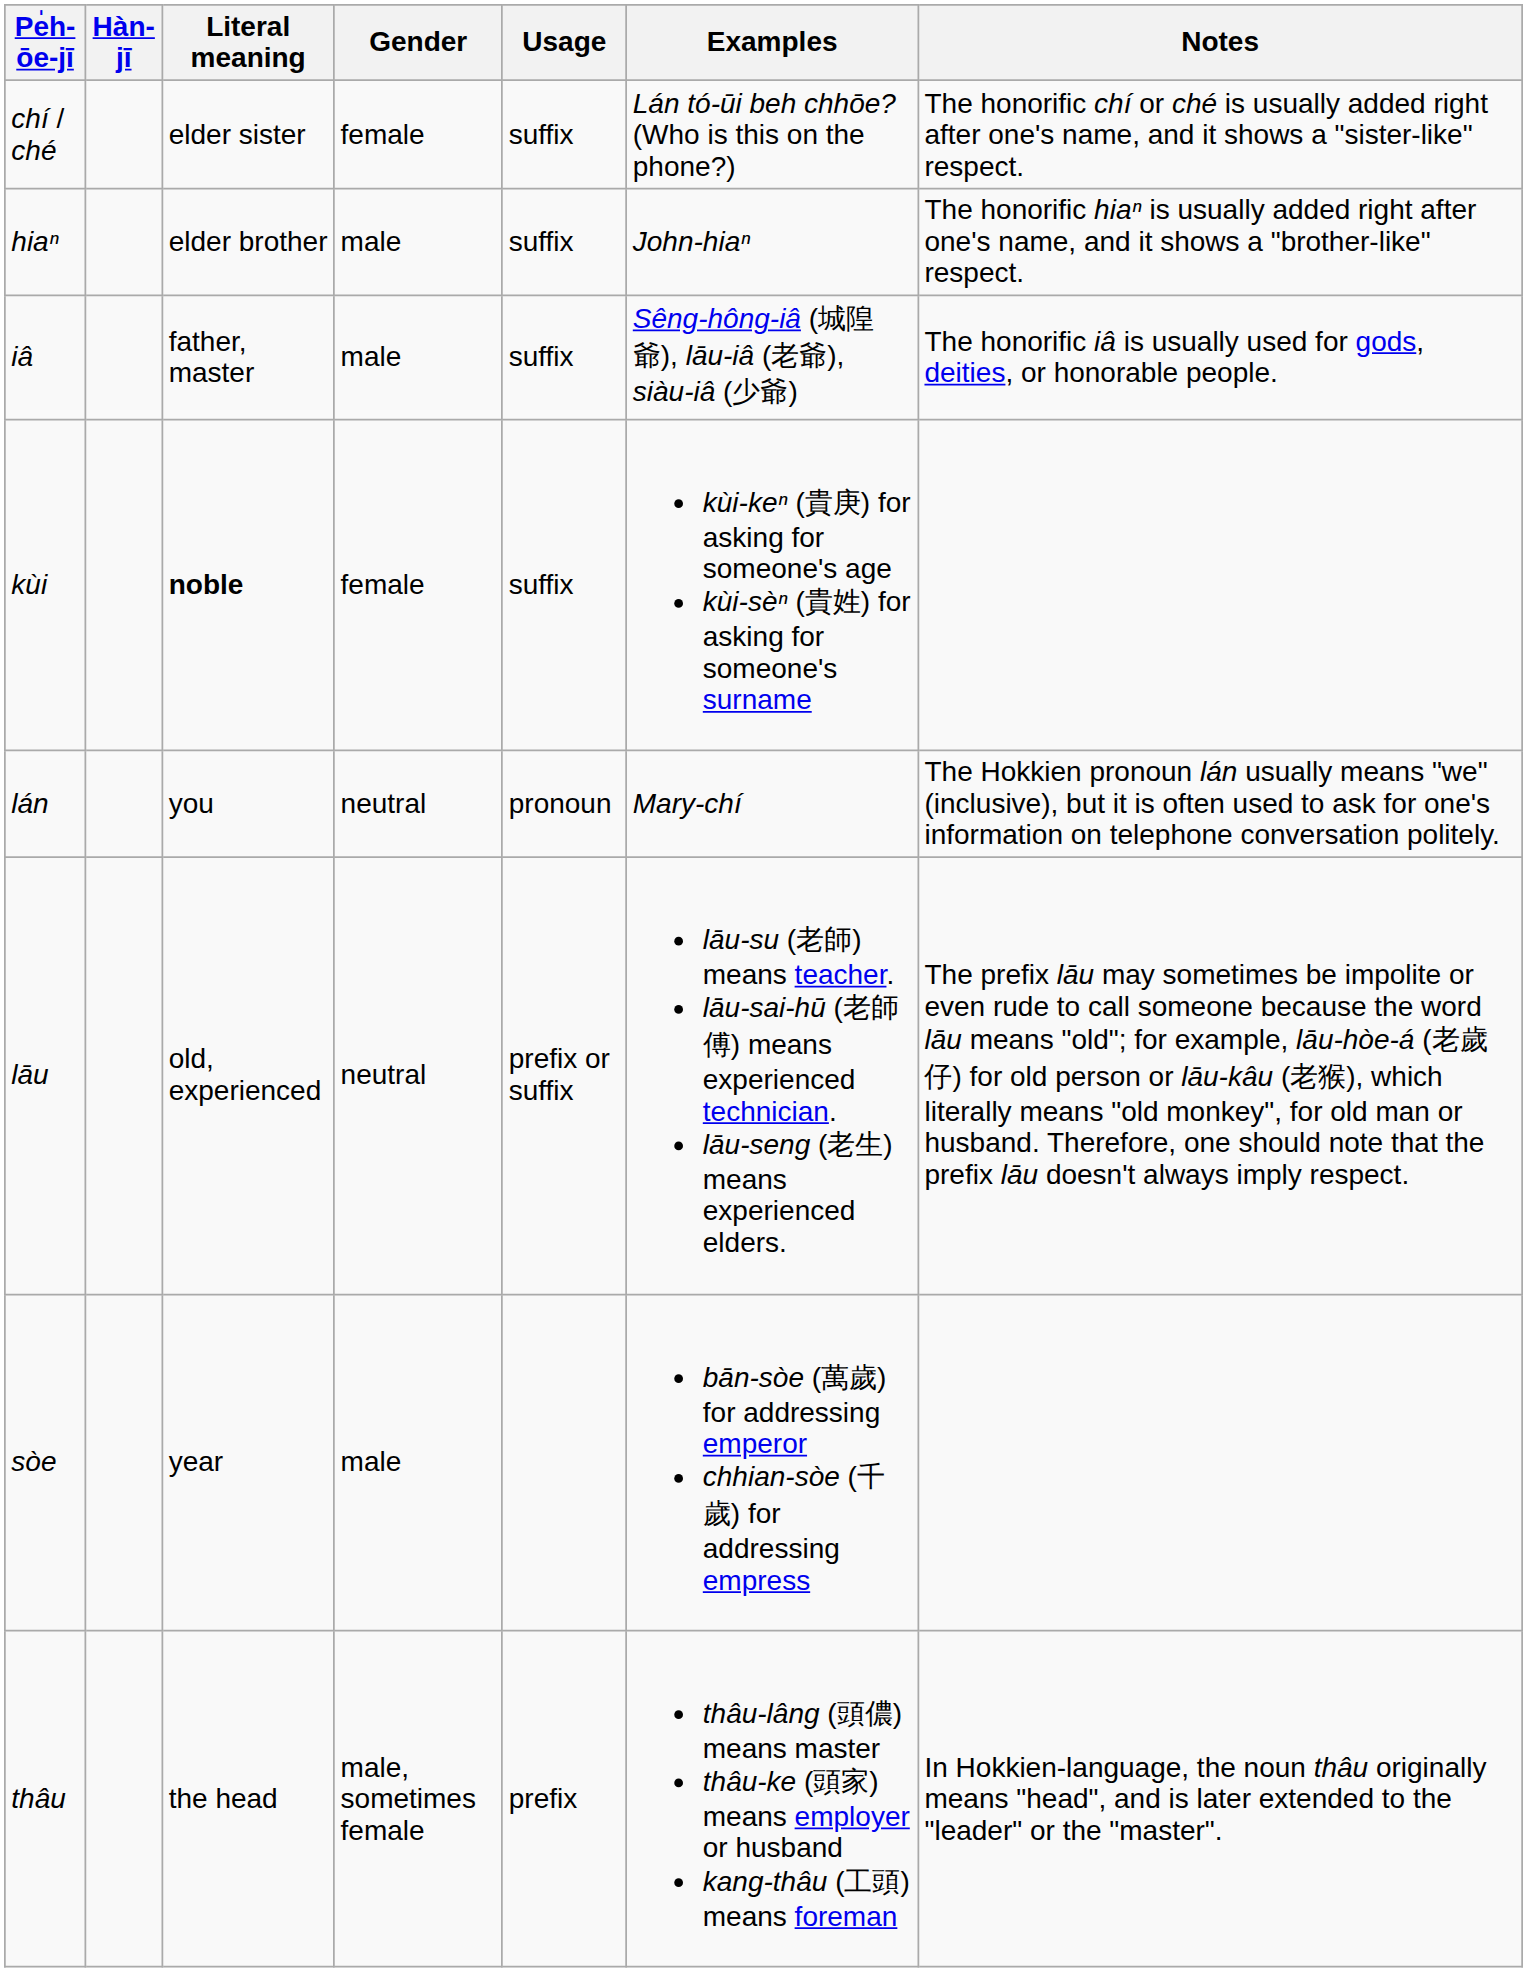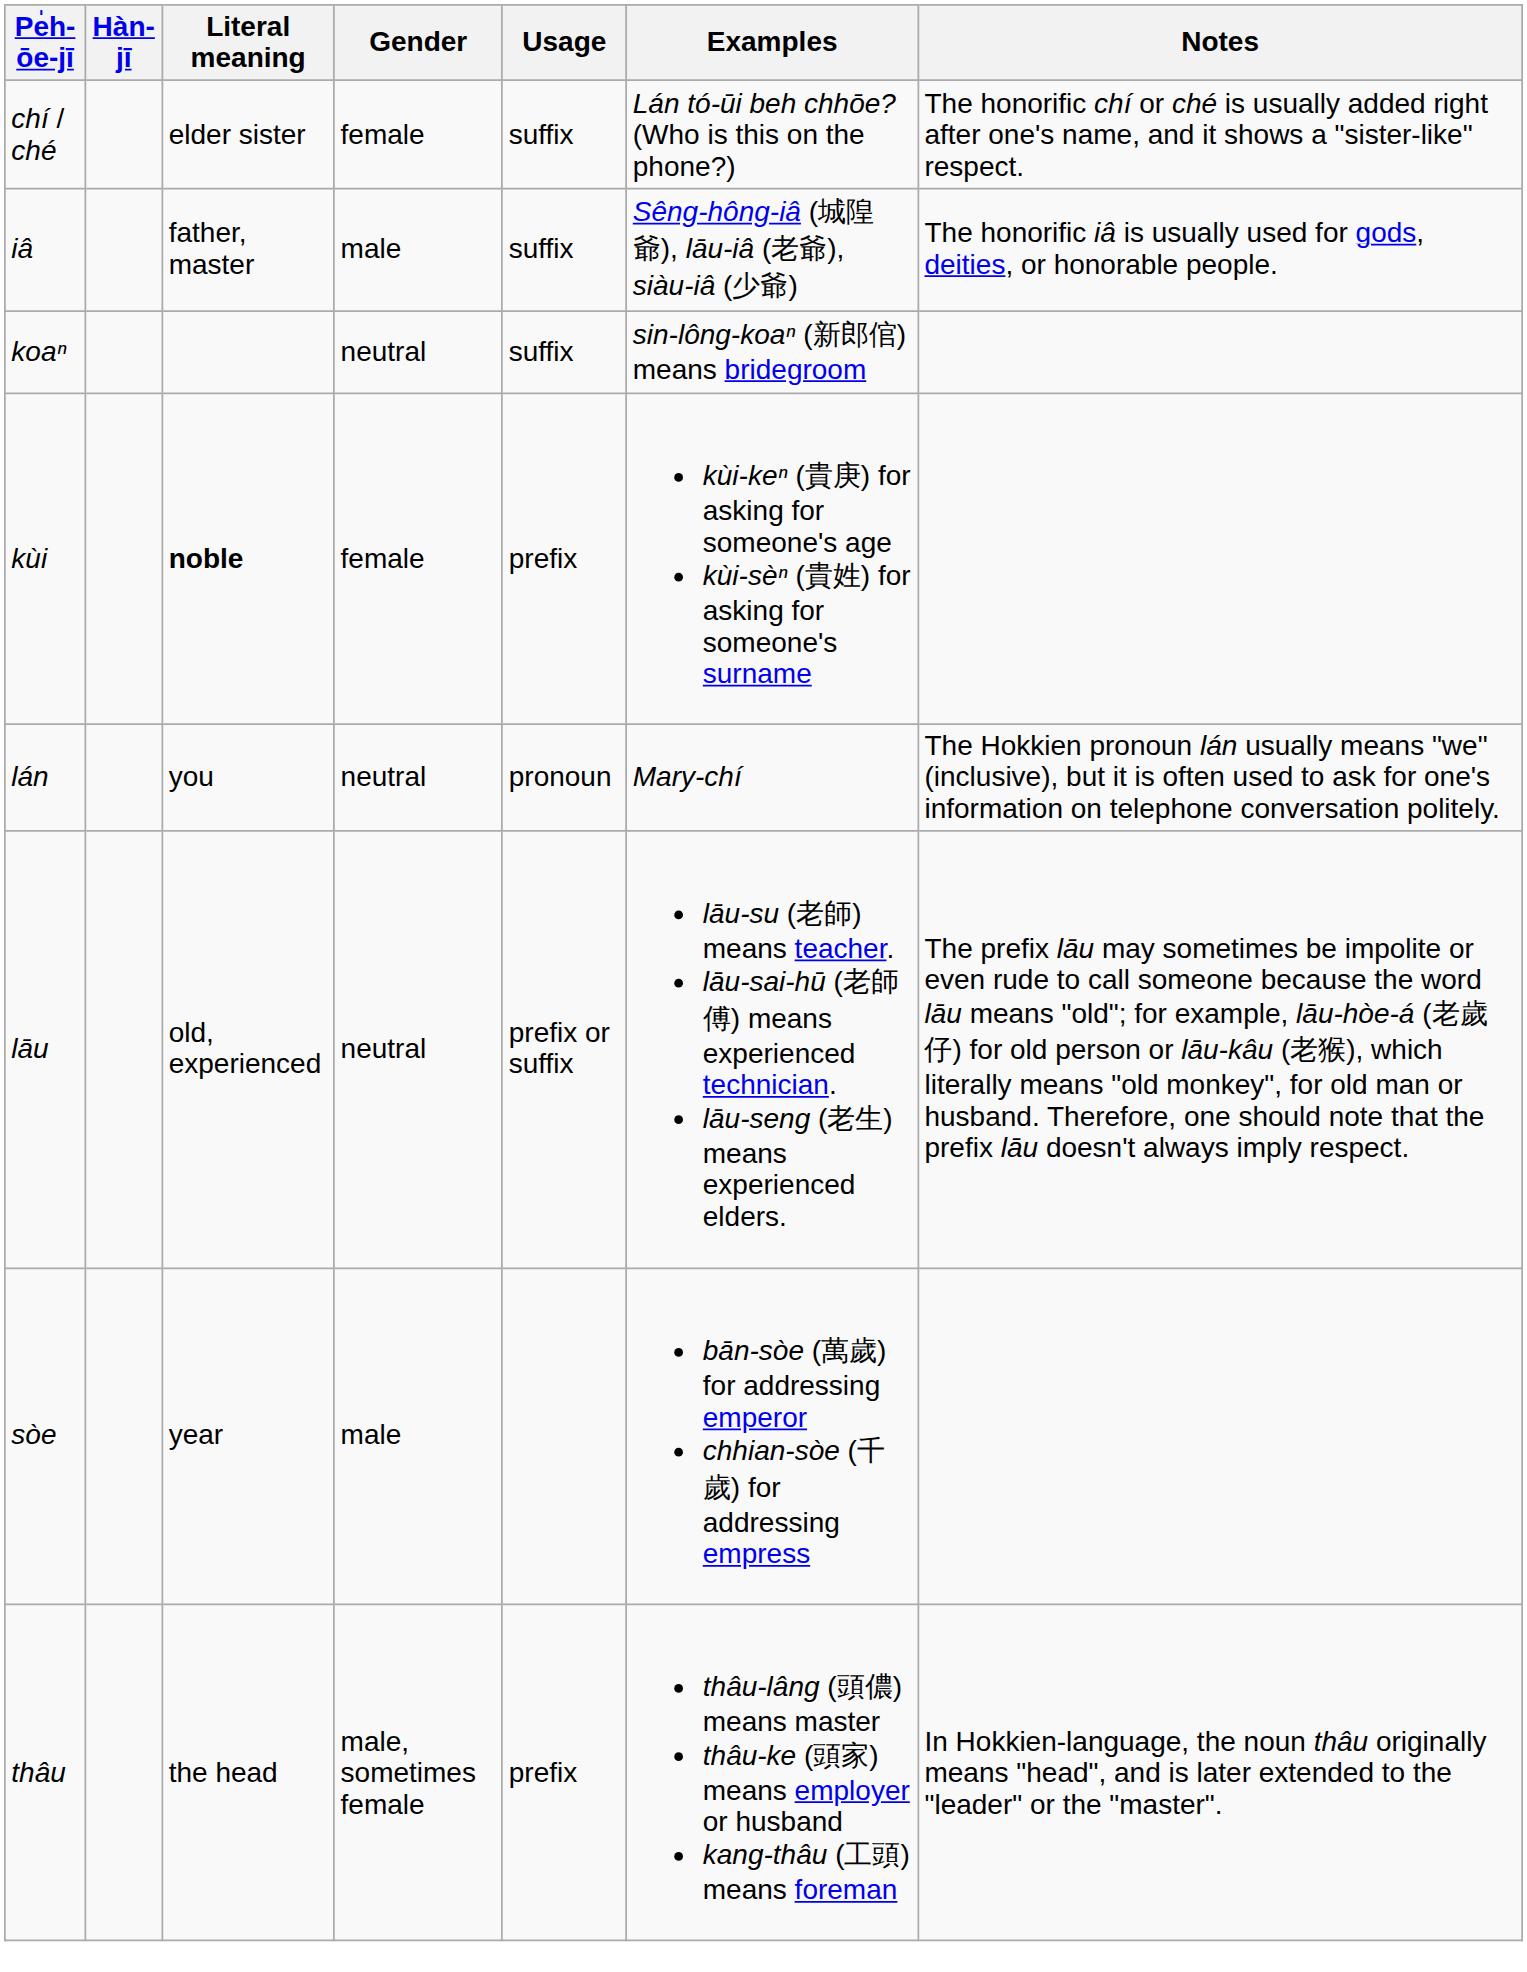 <table class="wikitable">
 <tr>
 <th><a href='#'>Pe̍h-ōe-jī</a></th>
 <th><a href='#'>Hàn-jī</a></th>
 <th>Literal meaning</th>
 <th>Gender</th>
 <th>Usage</th>
 <th>Examples</th>
 <th>Notes</th>
 </tr>
 <tr>
 <td><em>chí</em> / <em>ché</em></td>
 <td></td>
 <td>elder sister</td>
 <td>female</td>
 <td>suffix</td>
 <td><em>Lán tó-ūi beh chhōe?</em> (Who is this on the phone?)</td>
 <td>The honorific <em>chí</em> or <em>ché</em> is usually added right after one's name, and it shows a "sister-like" respect.</td>
 </tr>
 <tr>
-<td><em>hiaⁿ</em></td>
-<td></td>
-<td>elder brother</td>
-<td>male</td>
-<td>suffix</td>
-<td><em>John-hiaⁿ</em></td>
-<td>The honorific <em>hiaⁿ</em> is usually added right after one's name, and it shows a "brother-like" respect.</td>
-</tr>
-<tr>
 <td><em>iâ</em></td>
 <td></td>
 <td>father, master</td>
 <td>male</td>
 <td>suffix</td>
 <td><a href='#'><em>Sêng-hông-iâ</em></a> (城隍爺), <em>lāu-iâ</em> (老爺), <em>siàu-iâ</em> (少爺)</td>
 <td>The honorific <em>iâ</em> is usually used for <a href='#'>gods</a>, <a href='#'>deities</a>, or honorable people.</td>
 </tr>
 <tr>
+<td><em>koaⁿ</em></td>
+<td></td>
+<td></td>
+<td>neutral</td>
+<td>suffix</td>
+<td><em>sin-lông-koaⁿ</em> (新郎倌) means <a href='#'>bridegroom</a></td>
+<td></td>
+</tr>
+<tr>
 <td><em>kùi</em></td>
 <td></td>
 <td><strong>noble</strong></td>
 <td>female</td>
-<td>suffix</td>
+<td>prefix</td>
 <td><br><ul><li><em>kùi-keⁿ</em> (貴庚) for asking for someone's age</li><li><em>kùi-sèⁿ</em> (貴姓) for asking for someone's <a href='#'>surname</a></li></ul></td>
 <td></td>
 </tr>
 <tr>
 <td><em>lán</em></td>
 <td></td>
 <td>you</td>
 <td>neutral</td>
 <td>pronoun</td>
 <td><em>Mary-chí</em></td>
 <td>The Hokkien pronoun <em>lán</em> usually means "we" (inclusive), but it is often used to ask for one's information on telephone conversation politely.</td>
 </tr>
 <tr>
 <td><em>lāu</em></td>
 <td></td>
 <td>old, experienced</td>
 <td>neutral</td>
 <td>prefix or suffix</td>
 <td><br><ul><li><em>lāu-su</em> (老師) means <a href='#'>teacher</a>.</li><li><em>lāu-sai-hū</em> (老師傅) means experienced <a href='#'>technician</a>.</li><li><em>lāu-seng</em> (老生) means experienced elders.</li></ul></td>
 <td>The prefix <em>lāu</em> may sometimes be impolite or even rude to call someone because the word <em>lāu</em> means "old"; for example, <em>lāu-hòe-á</em> (老歲仔) for old person or <em>lāu-kâu</em> (老猴), which literally means "old monkey", for old man or husband. Therefore, one should note that the prefix <em>lāu</em> doesn't always imply respect.</td>
 </tr>
 <tr>
 <td><em>sòe</em></td>
 <td></td>
 <td>year</td>
 <td>male</td>
 <td></td>
 <td><br><ul><li><em>bān-sòe</em> (萬歲) for addressing <a href='#'>emperor</a></li><li><em>chhian-sòe</em> (千歲) for addressing <a href='#'>empress</a></li></ul></td>
 <td></td>
 </tr>
 <tr>
 <td><em>thâu</em></td>
 <td></td>
 <td>the head</td>
 <td>male, sometimes female</td>
 <td>prefix</td>
 <td><br><ul><li><em>thâu-lâng</em> (頭儂) means master</li><li><em>thâu-ke</em> (頭家) means <a href='#'>employer</a> or husband</li><li><em>kang-thâu</em> (工頭) means <a href='#'>foreman</a></li></ul></td>
 <td>In Hokkien-language, the noun <em>thâu</em> originally means "head", and is later extended to the "leader" or the "master".</td>
 </tr>
 </table>
